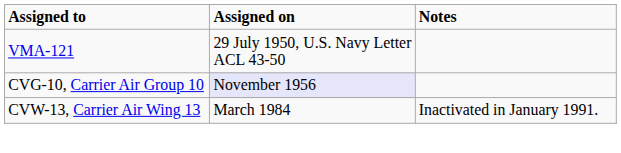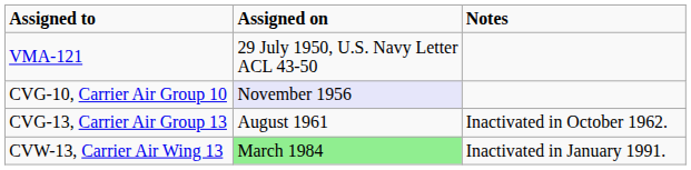 <table class="wikitable" style="width: 70%;">
 <tr>
 <td style="width: 200px;"><strong>Assigned to</strong></td>
 <td style="width: 200px;"><strong>Assigned on</strong></td>
 <td><strong>Notes</strong></td>
 </tr>
 <tr>
 <td><a href='#'>VMA-121</a></td>
 <td>29 July 1950, U.S. Navy Letter ACL 43-50</td>
 <td></td>
 </tr>
 <tr>
 <td>CVG-10, <a href='#'>Carrier Air Group 10</a></td>
 <td style="background: lavender;">November 1956</td>
 <td></td>
 </tr>
 <tr>
+<td>CVG-13, <a href='#'>Carrier Air Group 13</a></td>
+<td>August 1961</td>
+<td>Inactivated in October 1962.</td>
+</tr>
+<tr>
 <td>CVW-13, <a href='#'>Carrier Air Wing 13</a></td>
-<td>March 1984</td>
+<td style="background: lightgreen;">March 1984</td>
 <td>Inactivated in January 1991.</td>
 </tr>
 </table>
